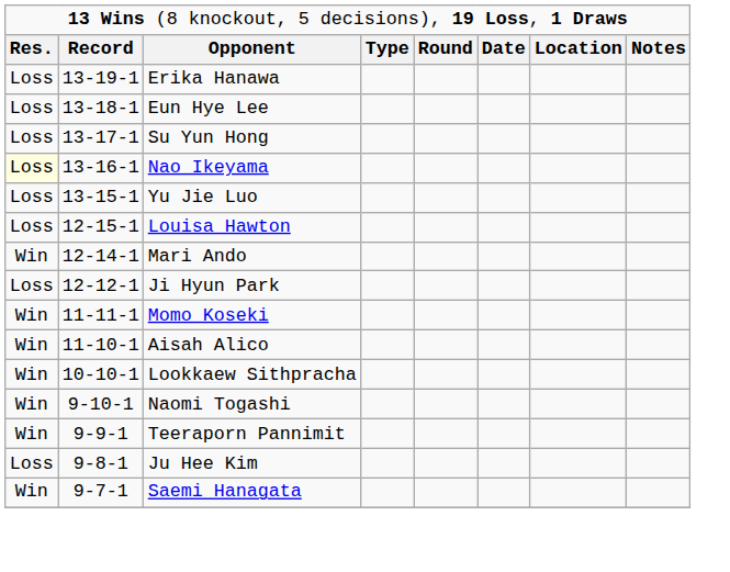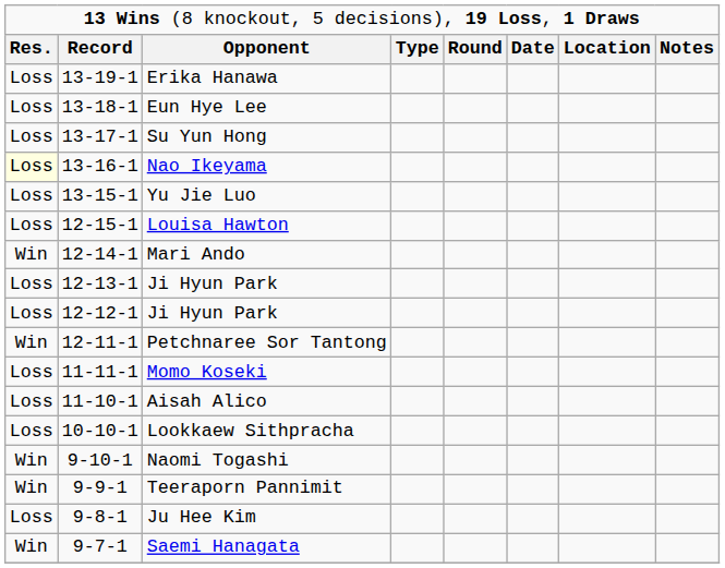 <table class="wikitable" style="text-align:center; font-size:95%">
 <tr>
 <td colspan=8><strong>13 Wins</strong> (8 knockout, 5 decisions), <strong> 19 Loss</strong>, <strong>1 Draws</strong></td>
 </tr>
 <tr>
 <th>Res.</th>
 <th>Record</th>
 <th>Opponent</th>
 <th>Type</th>
 <th>Round</th>
 <th>Date</th>
 <th>Location</th>
 <th>Notes</th>
 </tr>
 <tr>
 <td>Loss</td>
 <td>13-19-1</td>
 <td align=left> Erika Hanawa</td>
 <td></td>
 <td></td>
 <td></td>
 <td align=left></td>
 <td align=left></td>
 </tr>
 <tr>
 <td>Loss</td>
 <td>13-18-1</td>
 <td align=left> Eun Hye Lee</td>
 <td></td>
 <td></td>
 <td></td>
 <td align=left></td>
 <td align=left></td>
 </tr>
 <tr>
 <td>Loss</td>
 <td>13-17-1</td>
 <td align=left> Su Yun Hong</td>
 <td></td>
 <td></td>
 <td></td>
 <td align=left></td>
 <td align=left></td>
 </tr>
 <tr>
 <td style="background: lightyellow;">Loss</td>
 <td>13-16-1</td>
 <td align=left> <a href='#'>Nao Ikeyama</a></td>
 <td></td>
 <td></td>
 <td></td>
 <td align=left></td>
 <td align=left></td>
 </tr>
 <tr>
 <td>Loss</td>
 <td>13-15-1</td>
 <td align=left> Yu Jie Luo</td>
 <td></td>
 <td></td>
 <td></td>
 <td align=left></td>
 <td align=left></td>
 </tr>
 <tr>
 <td>Loss</td>
 <td>12-15-1</td>
 <td align=left> <a href='#'>Louisa Hawton</a></td>
 <td></td>
 <td></td>
 <td></td>
 <td align=left></td>
 <td align=left></td>
 </tr>
 <tr>
 <td>Win</td>
 <td>12-14-1</td>
 <td align=left> Mari Ando</td>
 <td></td>
 <td></td>
 <td></td>
 <td align=left></td>
 <td align=left></td>
 </tr>
 <tr>
 <td>Loss</td>
+<td>12-13-1</td>
+<td align=left> Ji Hyun Park</td>
+<td></td>
+<td></td>
+<td></td>
+<td align=left></td>
+<td align=left></td>
+</tr>
+<tr>
+<td>Loss</td>
 <td>12-12-1</td>
 <td align=left> Ji Hyun Park</td>
 <td></td>
 <td></td>
 <td></td>
 <td align=left></td>
 <td align=left></td>
 </tr>
 <tr>
 <td>Win</td>
+<td>12-11-1</td>
+<td align=left> Petchnaree Sor Tantong</td>
+<td></td>
+<td></td>
+<td></td>
+<td align=left></td>
+<td align=left></td>
+</tr>
+<tr>
+<td>Loss</td>
 <td>11-11-1</td>
 <td align=left> <a href='#'>Momo Koseki</a></td>
 <td></td>
 <td></td>
 <td></td>
 <td align=left></td>
 <td align=left></td>
 </tr>
 <tr>
-<td>Win</td>
+<td>Loss</td>
 <td>11-10-1</td>
 <td align=left> Aisah Alico</td>
 <td></td>
 <td></td>
 <td></td>
 <td align=left></td>
 <td align=left></td>
 </tr>
 <tr>
-<td>Win</td>
+<td>Loss</td>
 <td>10-10-1</td>
 <td align=left> Lookkaew Sithpracha</td>
 <td></td>
 <td></td>
 <td></td>
 <td align=left></td>
 <td align=left></td>
 </tr>
 <tr>
 <td>Win</td>
 <td>9-10-1</td>
 <td align=left> Naomi Togashi</td>
 <td></td>
 <td></td>
 <td></td>
 <td align=left></td>
 <td align=left></td>
 </tr>
 <tr>
 <td>Win</td>
 <td>9-9-1</td>
 <td align=left> Teeraporn Pannimit</td>
 <td></td>
 <td></td>
 <td></td>
 <td align=left></td>
 <td align=left></td>
 </tr>
 <tr>
 <td>Loss</td>
 <td>9-8-1</td>
 <td align=left> Ju Hee Kim</td>
 <td></td>
 <td></td>
 <td></td>
 <td align=left></td>
 <td align=left></td>
 </tr>
 <tr>
 <td>Win</td>
 <td>9-7-1</td>
 <td align=left> <a href='#'>Saemi Hanagata</a></td>
 <td></td>
 <td></td>
 <td></td>
 <td align=left></td>
 <td align=left></td>
 </tr>
 <tr>
 </tr>
 </table>
